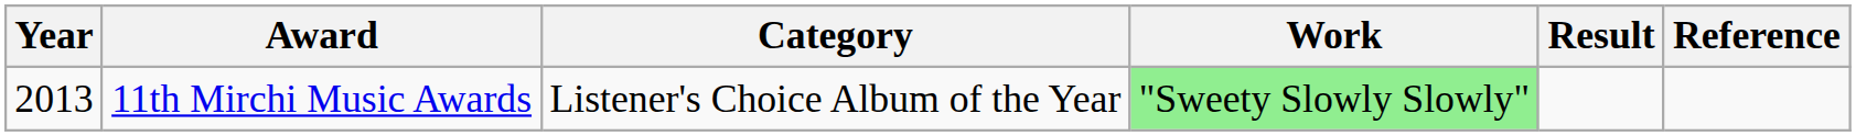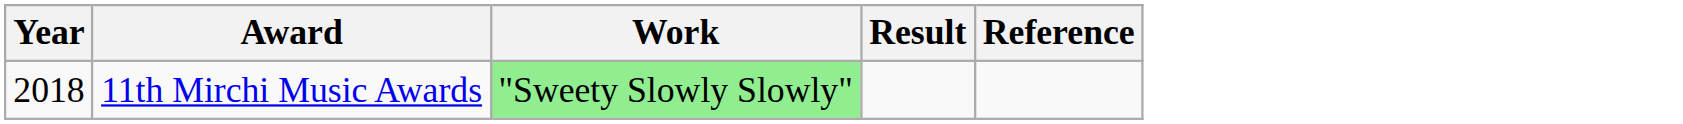 <table class="wikitable">
 <tr>
 <th>Year</th>
 <th>Award</th>
-<th>Category</th>
 <th>Work</th>
 <th>Result</th>
 <th>Reference</th>
 </tr>
 <tr>
-<td>2013</td>
+<td>2018</td>
 <td><a href='#'>11th Mirchi Music Awards</a></td>
-<td>Listener's Choice Album of the Year</td>
 <td style="background: lightgreen;">"Sweety Slowly Slowly"</td>
 <td></td>
 <td></td>
 </tr>
 </table>
